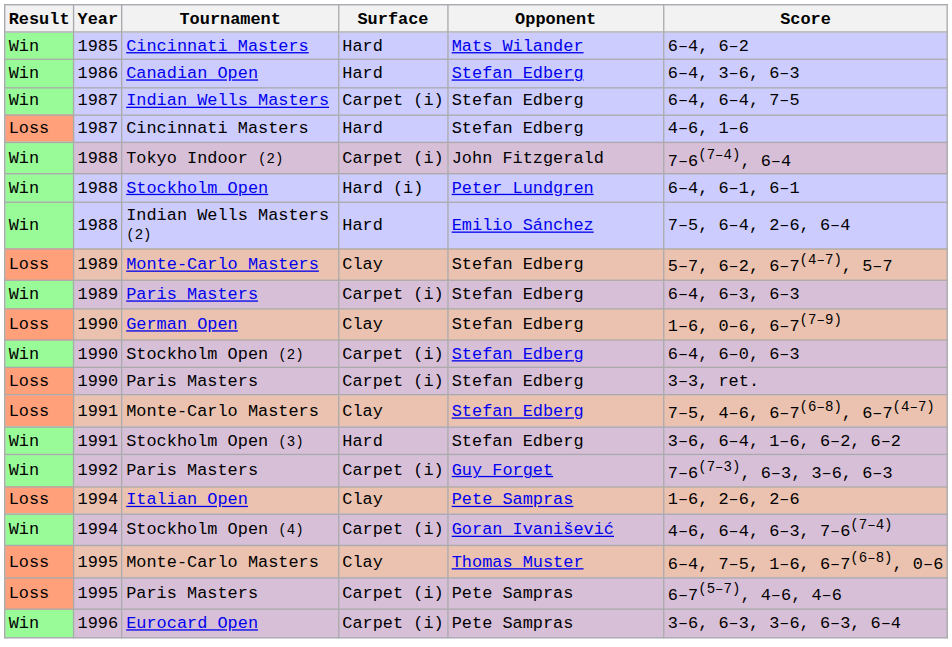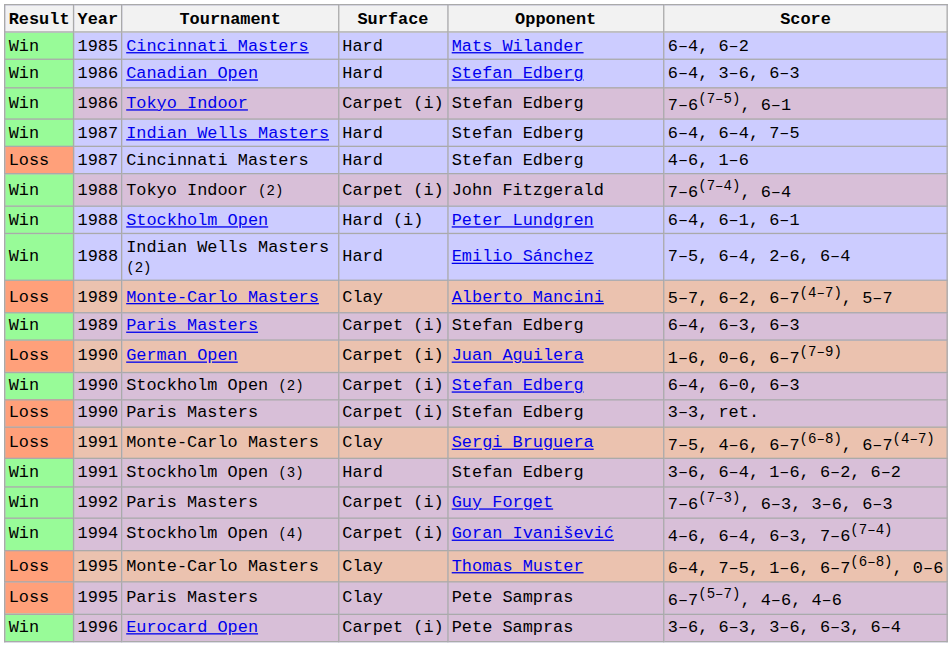 <table class="sortable wikitable" style=background:#ccf>
 <tr>
 <th style="width:40px">Result</th>
 <th>Year</th>
 <th width=160>Tournament</th>
 <th>Surface</th>
 <th width=160>Opponent</th>
 <th class="unsortable">Score</th>
 </tr>
 <tr>
 <td style="background:#98fb98;">Win</td>
 <td>1985</td>
 <td><a href='#'>Cincinnati Masters</a></td>
 <td>Hard</td>
 <td> <a href='#'>Mats Wilander</a></td>
 <td>6–4, 6–2</td>
 </tr>
 <tr>
 <td style="background:#98fb98;">Win</td>
 <td>1986</td>
 <td><a href='#'>Canadian Open</a></td>
 <td>Hard</td>
 <td> <a href='#'>Stefan Edberg</a></td>
 <td>6–4, 3–6, 6–3</td>
 </tr>
+<tr bgcolor=thistle>
+<td style="background:#98fb98;">Win</td>
+<td>1986</td>
+<td><a href='#'>Tokyo Indoor</a></td>
+<td>Carpet (i)</td>
+<td> Stefan Edberg</td>
+<td>7–6<sup>(7–5)</sup>, 6–1</td>
+</tr>
 <tr>
 <td style="background:#98fb98;">Win</td>
 <td>1987</td>
 <td><a href='#'>Indian Wells Masters</a></td>
-<td>Carpet (i)</td>
+<td>Hard</td>
 <td> Stefan Edberg</td>
 <td>6–4, 6–4, 7–5</td>
 </tr>
 <tr>
 <td style="background:#ffa07a;">Loss</td>
 <td>1987</td>
 <td>Cincinnati Masters</td>
 <td>Hard</td>
 <td> Stefan Edberg</td>
 <td>4–6, 1–6</td>
 </tr>
 <tr bgcolor=thistle>
 <td style="background:#98fb98;">Win</td>
 <td>1988</td>
 <td>Tokyo Indoor <small>(2)</small></td>
 <td>Carpet (i)</td>
 <td> John Fitzgerald</td>
 <td>7–6<sup>(7–4)</sup>, 6–4</td>
 </tr>
 <tr>
 <td style="background:#98fb98;">Win</td>
 <td>1988</td>
 <td><a href='#'>Stockholm Open</a></td>
 <td>Hard (i)</td>
 <td> <a href='#'>Peter Lundgren</a></td>
 <td>6–4, 6–1, 6–1</td>
 </tr>
 <tr>
 <td style="background:#98fb98;">Win</td>
 <td>1988</td>
 <td>Indian Wells Masters <small>(2)</small></td>
 <td>Hard</td>
 <td> <a href='#'>Emilio Sánchez</a></td>
 <td>7–5, 6–4, 2–6, 6–4</td>
 </tr>
 <tr bgcolor=EBC2AF>
 <td style="background:#ffa07a;">Loss</td>
 <td>1989</td>
 <td><a href='#'>Monte-Carlo Masters</a></td>
 <td>Clay</td>
-<td> Stefan Edberg</td>
+<td> <a href='#'>Alberto Mancini</a></td>
 <td>5–7, 6–2, 6–7<sup>(4–7)</sup>, 5–7</td>
 </tr>
 <tr bgcolor=thistle>
 <td style="background:#98fb98;">Win</td>
 <td>1989</td>
 <td><a href='#'>Paris Masters</a></td>
 <td>Carpet (i)</td>
 <td> Stefan Edberg</td>
 <td>6–4, 6–3, 6–3</td>
 </tr>
 <tr bgcolor=EBC2AF>
 <td style="background:#ffa07a;">Loss</td>
 <td>1990</td>
 <td><a href='#'>German Open</a></td>
-<td>Clay</td>
-<td> Stefan Edberg</td>
+<td>Carpet (i)</td>
+<td> <a href='#'>Juan Aguilera</a></td>
 <td>1–6, 0–6, 6–7<sup>(7–9)</sup></td>
 </tr>
 <tr bgcolor=thistle>
 <td style="background:#98fb98;">Win</td>
 <td>1990</td>
 <td>Stockholm Open <small>(2)</small></td>
 <td>Carpet (i)</td>
 <td> <a href='#'>Stefan Edberg</a></td>
 <td>6–4, 6–0, 6–3</td>
 </tr>
 <tr bgcolor=thistle>
 <td style="background:#ffa07a;">Loss</td>
 <td>1990</td>
 <td>Paris Masters</td>
 <td>Carpet (i)</td>
 <td> Stefan Edberg</td>
 <td>3–3, ret.</td>
 </tr>
 <tr bgcolor=EBC2AF>
 <td style="background:#ffa07a;">Loss</td>
 <td>1991</td>
 <td>Monte-Carlo Masters</td>
 <td>Clay</td>
-<td> <a href='#'>Stefan Edberg</a></td>
+<td> <a href='#'>Sergi Bruguera</a></td>
 <td>7–5, 4–6, 6–7<sup>(6–8)</sup>, 6–7<sup>(4–7)</sup></td>
 </tr>
 <tr bgcolor=thistle>
 <td style="background:#98fb98;">Win</td>
 <td>1991</td>
 <td>Stockholm Open <small>(3)</small></td>
 <td>Hard</td>
 <td> Stefan Edberg</td>
 <td>3–6, 6–4, 1–6, 6–2, 6–2</td>
 </tr>
 <tr bgcolor=thistle>
 <td style="background:#98fb98;">Win</td>
 <td>1992</td>
 <td>Paris Masters</td>
 <td>Carpet (i)</td>
 <td> <a href='#'>Guy Forget</a></td>
 <td>7–6<sup>(7–3)</sup>, 6–3, 3–6, 6–3</td>
-</tr>
-<tr bgcolor=EBC2AF>
-<td style="background:#ffa07a;">Loss</td>
-<td>1994</td>
-<td><a href='#'>Italian Open</a></td>
-<td>Clay</td>
-<td> <a href='#'>Pete Sampras</a></td>
-<td>1–6, 2–6, 2–6</td>
 </tr>
 <tr bgcolor=thistle>
 <td style="background:#98fb98;">Win</td>
 <td>1994</td>
 <td>Stockholm Open <small>(4)</small></td>
 <td>Carpet (i)</td>
 <td> <a href='#'>Goran Ivanišević</a></td>
 <td>4–6, 6–4, 6–3, 7–6<sup>(7–4)</sup></td>
 </tr>
 <tr bgcolor=EBC2AF>
 <td style="background:#ffa07a;">Loss</td>
 <td>1995</td>
 <td>Monte-Carlo Masters</td>
 <td>Clay</td>
 <td> <a href='#'>Thomas Muster</a></td>
 <td>6–4, 7–5, 1–6, 6–7<sup>(6–8)</sup>, 0–6</td>
 </tr>
 <tr bgcolor=thistle>
 <td style="background:#ffa07a;">Loss</td>
 <td>1995</td>
 <td>Paris Masters</td>
-<td>Carpet (i)</td>
+<td>Clay</td>
 <td> Pete Sampras</td>
 <td>6–7<sup>(5–7)</sup>, 4–6, 4–6</td>
 </tr>
 <tr bgcolor=thistle>
 <td style="background:#98fb98;">Win</td>
 <td>1996</td>
 <td><a href='#'>Eurocard Open</a></td>
 <td>Carpet (i)</td>
 <td> Pete Sampras</td>
 <td>3–6, 6–3, 3–6, 6–3, 6–4</td>
 </tr>
 </table>
